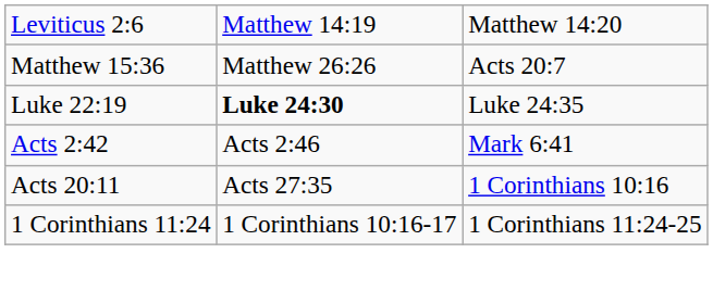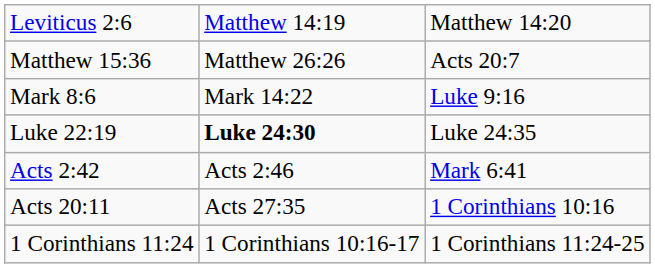 <table class="wikitable">
 <tr>
 <td><a href='#'>Leviticus</a> 2:6</td>
 <td><a href='#'>Matthew</a> 14:19</td>
 <td>Matthew 14:20</td>
 </tr>
 <tr>
 <td>Matthew 15:36</td>
 <td>Matthew 26:26</td>
 <td>Acts 20:7</td>
+</tr>
+<tr>
+<td>Mark 8:6</td>
+<td>Mark 14:22</td>
+<td><a href='#'>Luke</a> 9:16</td>
 </tr>
 <tr>
 <td>Luke 22:19</td>
 <td><strong>Luke 24:30</strong></td>
 <td>Luke 24:35</td>
 </tr>
 <tr>
 <td><a href='#'>Acts</a> 2:42</td>
 <td>Acts 2:46</td>
 <td><a href='#'>Mark</a> 6:41</td>
 </tr>
 <tr>
 <td>Acts 20:11</td>
 <td>Acts 27:35</td>
 <td><a href='#'>1 Corinthians</a> 10:16</td>
 </tr>
 <tr>
 <td>1 Corinthians 11:24</td>
 <td>1 Corinthians 10:16-17</td>
 <td>1 Corinthians 11:24-25</td>
 </tr>
 </table>
